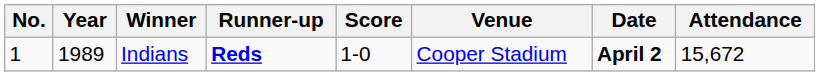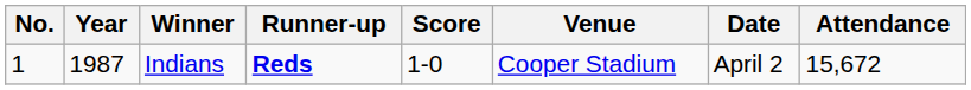 <table class="wikitable" style="width:100%;">
 <tr>
 <th>No.</th>
 <th>Year</th>
 <th>Winner</th>
 <th>Runner-up</th>
 <th>Score</th>
 <th>Venue</th>
 <th>Date</th>
 <th>Attendance</th>
 </tr>
 <tr>
 <td>1</td>
-<td>1989</td>
+<td>1987</td>
 <td><a href='#'>Indians</a></td>
 <td><strong><a href='#'>Reds</a></strong></td>
 <td>1-0</td>
 <td><a href='#'>Cooper Stadium</a></td>
-<td><strong>April 2</strong></td>
+<td>April 2</td>
 <td>15,672</td>
 </tr>
 </table>
